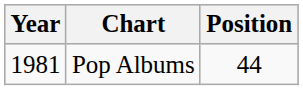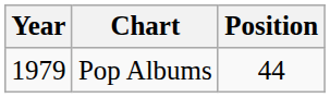 <table class="wikitable">
 <tr>
 <th>Year</th>
 <th>Chart</th>
 <th>Position</th>
 </tr>
 <tr>
-<td>1981</td>
+<td>1979</td>
 <td>Pop Albums</td>
 <td align="center">44</td>
 </tr>
 </table>
